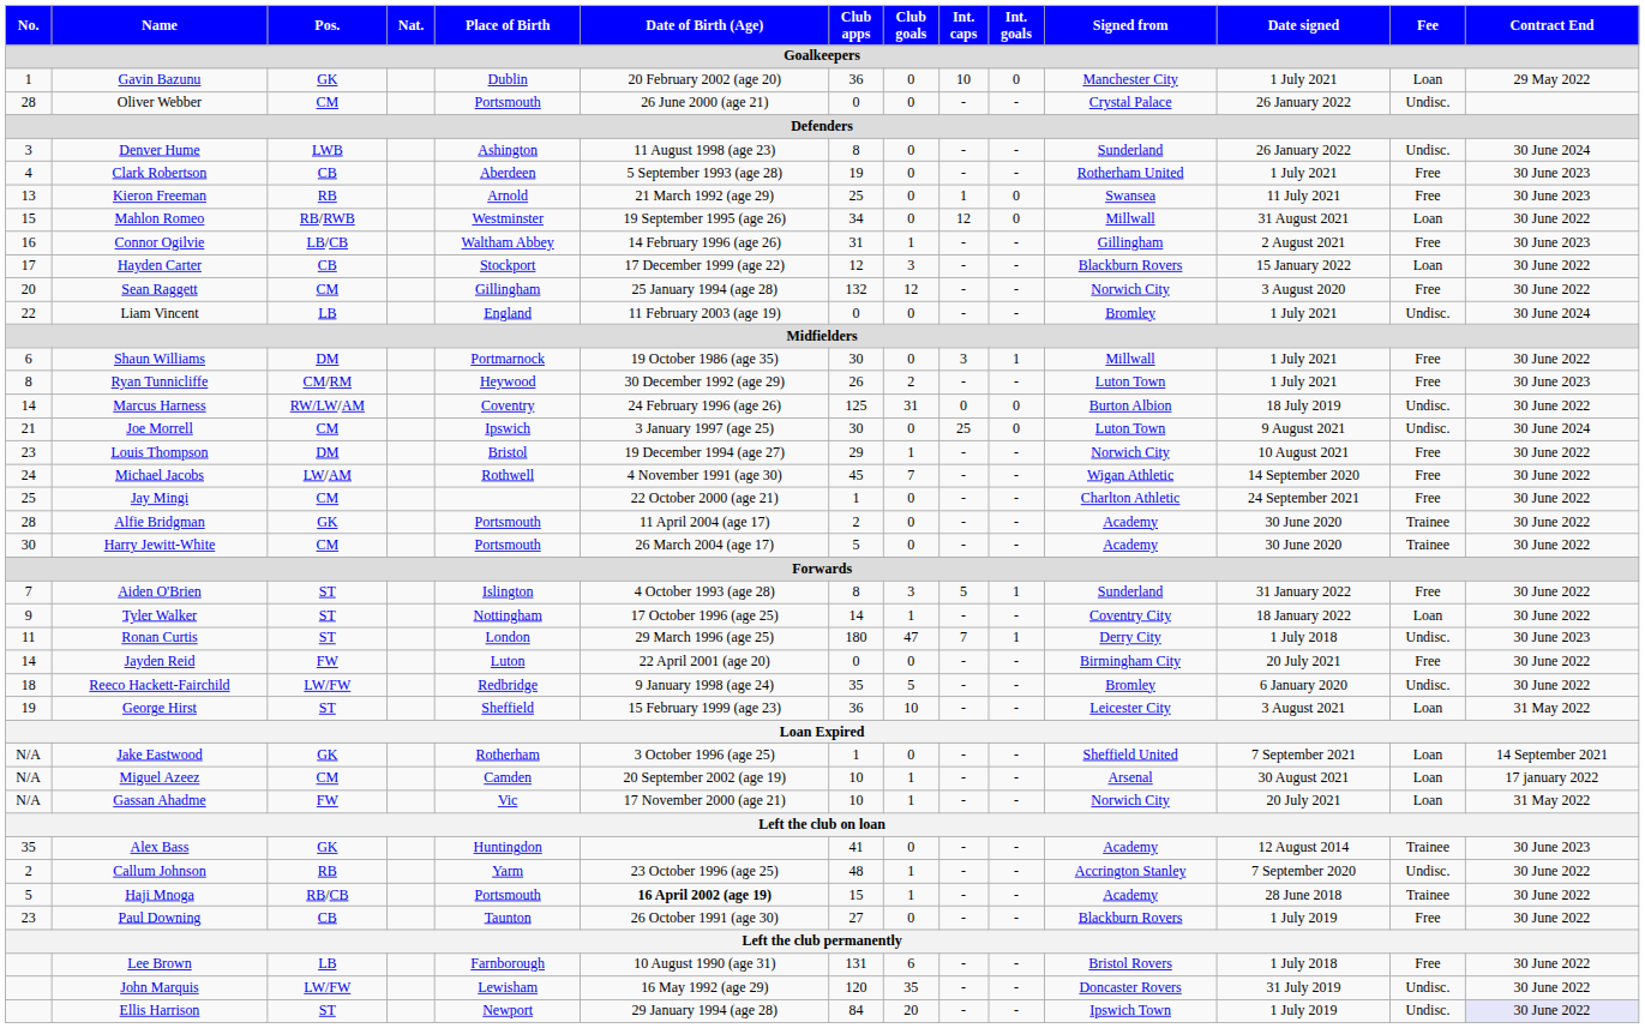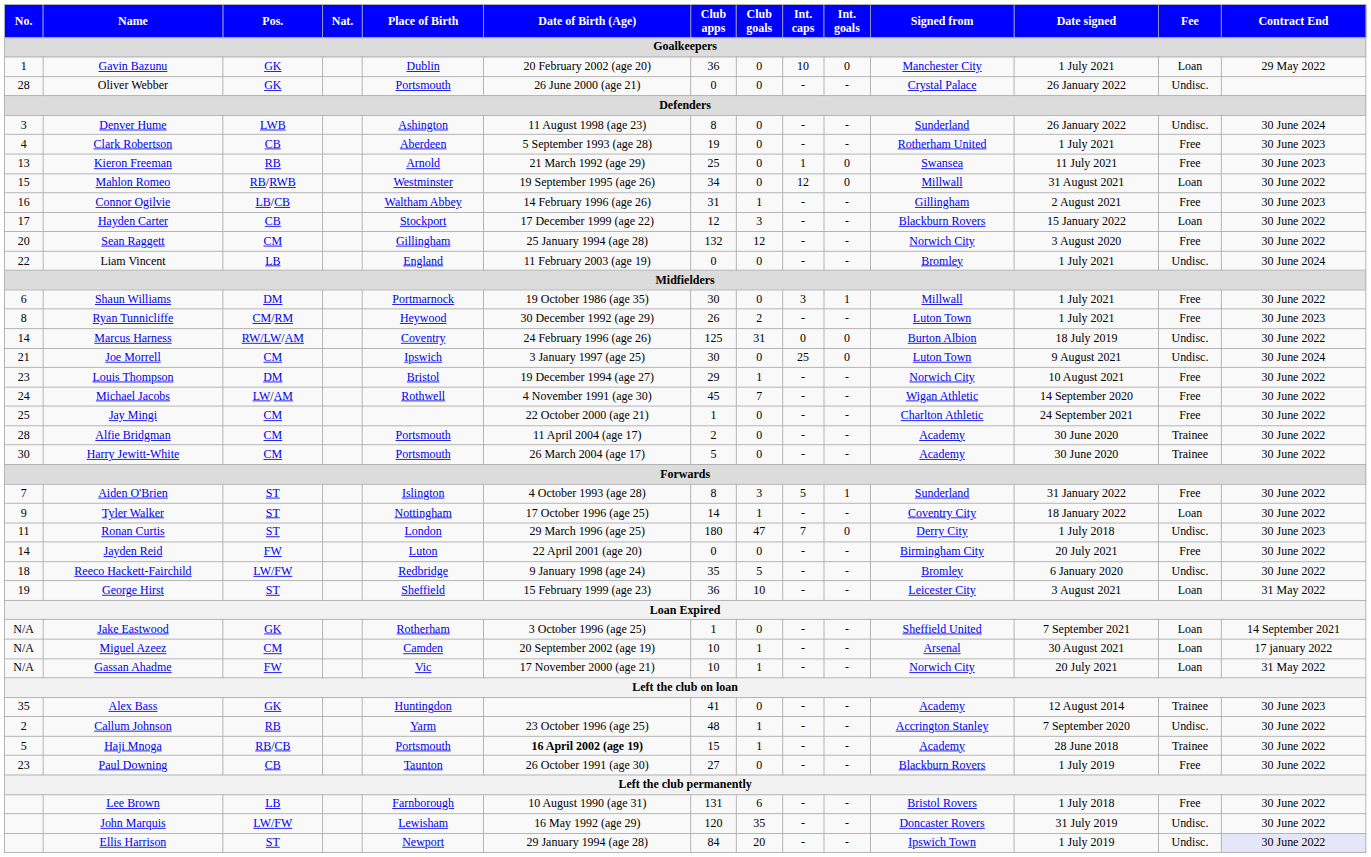 <table class="wikitable" style="text-align:center; font-size:87%; width:100%;">
 <tr>
 <th style="background:#0000FF; color:white; text-align:center;">No.</th>
 <th style="background:#0000FF; color:white; text-align:center;">Name</th>
 <th style="background:#0000FF; color:white; text-align:center;">Pos.</th>
 <th style="background:#0000FF; color:white; text-align:center;">Nat.</th>
 <th style="background:#0000FF; color:white; text-align:center;">Place of Birth</th>
 <th style="background:#0000FF; color:white; text-align:center;">Date of Birth (Age)</th>
 <th style="background:#0000FF; color:white; text-align:center;">Club<br>apps</th>
 <th style="background:#0000FF; color:white; text-align:center;">Club<br>goals</th>
 <th style="background:#0000FF; color:white; text-align:center;">Int.<br>caps</th>
 <th style="background:#0000FF; color:white; text-align:center;">Int.<br>goals</th>
 <th style="background:#0000FF; color:white; text-align:center;">Signed from</th>
 <th style="background:#0000FF; color:white; text-align:center;">Date signed</th>
 <th style="background:#0000FF; color:white; text-align:center;">Fee</th>
 <th style="background:#0000FF; color:white; text-align:center;">Contract End</th>
 </tr>
 <tr>
 <th colspan="14" style="background:#dcdcdc; text-align:center;">Goalkeepers</th>
 </tr>
 <tr>
 <td>1</td>
 <td><a href='#'>Gavin Bazunu</a></td>
 <td><a href='#'>GK</a></td>
 <td></td>
 <td><a href='#'>Dublin</a></td>
 <td>20 February 2002 (age 20)</td>
 <td>36</td>
 <td>0</td>
 <td>10</td>
 <td>0</td>
 <td><a href='#'>Manchester City</a></td>
 <td>1 July 2021</td>
 <td>Loan</td>
 <td>29 May 2022</td>
 </tr>
 <tr>
 <td>28</td>
 <td>Oliver Webber</td>
-<td><a href='#'>CM</a></td>
+<td><a href='#'>GK</a></td>
 <td></td>
 <td><a href='#'>Portsmouth</a></td>
 <td>26 June 2000 (age 21)</td>
 <td>0</td>
 <td>0</td>
 <td>-</td>
 <td>-</td>
 <td><a href='#'>Crystal Palace</a></td>
 <td>26 January 2022</td>
 <td>Undisc.</td>
 <td></td>
 </tr>
 <tr>
 <th colspan="14" style="background:#dcdcdc; text-align:center;">Defenders</th>
 </tr>
 <tr>
 <td>3</td>
 <td><a href='#'>Denver Hume</a></td>
 <td><a href='#'>LWB</a></td>
 <td></td>
 <td><a href='#'>Ashington</a></td>
 <td>11 August 1998 (age 23)</td>
 <td>8</td>
 <td>0</td>
 <td>-</td>
 <td>-</td>
 <td><a href='#'>Sunderland</a></td>
 <td>26 January 2022</td>
 <td>Undisc.</td>
 <td>30 June 2024</td>
 </tr>
 <tr>
 <td>4</td>
 <td><a href='#'>Clark Robertson</a></td>
 <td><a href='#'>CB</a></td>
 <td></td>
 <td><a href='#'>Aberdeen</a></td>
 <td>5 September 1993 (age 28)</td>
 <td>19</td>
 <td>0</td>
 <td>-</td>
 <td>-</td>
 <td><a href='#'>Rotherham United</a></td>
 <td>1 July 2021</td>
 <td>Free</td>
 <td>30 June 2023</td>
 </tr>
 <tr>
 <td>13</td>
 <td><a href='#'>Kieron Freeman</a></td>
 <td><a href='#'>RB</a></td>
 <td></td>
 <td><a href='#'>Arnold</a></td>
 <td>21 March 1992 (age 29)</td>
 <td>25</td>
 <td>0</td>
 <td>1</td>
 <td>0</td>
 <td><a href='#'>Swansea</a></td>
 <td>11 July 2021</td>
 <td>Free</td>
 <td>30 June 2023</td>
 </tr>
 <tr>
 <td>15</td>
 <td><a href='#'>Mahlon Romeo</a></td>
 <td><a href='#'>RB</a>/<a href='#'>RWB</a></td>
 <td></td>
 <td><a href='#'>Westminster</a></td>
 <td>19 September 1995 (age 26)</td>
 <td>34</td>
 <td>0</td>
 <td>12</td>
 <td>0</td>
 <td><a href='#'>Millwall</a></td>
 <td>31 August 2021</td>
 <td>Loan</td>
 <td>30 June 2022</td>
 </tr>
 <tr>
 <td>16</td>
 <td><a href='#'>Connor Ogilvie</a></td>
 <td><a href='#'>LB</a>/<a href='#'>CB</a></td>
 <td></td>
 <td><a href='#'>Waltham Abbey</a></td>
 <td>14 February 1996 (age 26)</td>
 <td>31</td>
 <td>1</td>
 <td>-</td>
 <td>-</td>
 <td><a href='#'>Gillingham</a></td>
 <td>2 August 2021</td>
 <td>Free</td>
 <td>30 June 2023</td>
 </tr>
 <tr>
 <td>17</td>
 <td><a href='#'>Hayden Carter</a></td>
 <td><a href='#'>CB</a></td>
 <td></td>
 <td><a href='#'>Stockport</a></td>
 <td>17 December 1999 (age 22)</td>
 <td>12</td>
 <td>3</td>
 <td>-</td>
 <td>-</td>
 <td><a href='#'>Blackburn Rovers</a></td>
 <td>15 January 2022</td>
 <td>Loan</td>
 <td>30 June 2022</td>
 </tr>
 <tr>
 <td>20</td>
 <td><a href='#'>Sean Raggett</a></td>
 <td><a href='#'>CM</a></td>
 <td></td>
 <td><a href='#'>Gillingham</a></td>
 <td>25 January 1994 (age 28)</td>
 <td>132</td>
 <td>12</td>
 <td>-</td>
 <td>-</td>
 <td><a href='#'>Norwich City</a></td>
 <td>3 August 2020</td>
 <td>Free</td>
 <td>30 June 2022</td>
 </tr>
 <tr>
 <td>22</td>
 <td>Liam Vincent</td>
 <td><a href='#'>LB</a></td>
 <td></td>
 <td><a href='#'>England</a></td>
 <td>11 February 2003 (age 19)</td>
 <td>0</td>
 <td>0</td>
 <td>-</td>
 <td>-</td>
 <td><a href='#'>Bromley</a></td>
 <td>1 July 2021</td>
 <td>Undisc.</td>
 <td>30 June 2024</td>
 </tr>
 <tr>
 <th colspan="14" style="background:#dcdcdc; text-align:center;">Midfielders</th>
 </tr>
 <tr>
 <td>6</td>
 <td><a href='#'>Shaun Williams</a></td>
 <td><a href='#'>DM</a></td>
 <td></td>
 <td><a href='#'>Portmarnock</a></td>
 <td>19 October 1986 (age 35)</td>
 <td>30</td>
 <td>0</td>
 <td>3</td>
 <td>1</td>
 <td><a href='#'>Millwall</a></td>
 <td>1 July 2021</td>
 <td>Free</td>
 <td>30 June 2022</td>
 </tr>
 <tr>
 <td>8</td>
 <td><a href='#'>Ryan Tunnicliffe</a></td>
 <td><a href='#'>CM</a>/<a href='#'>RM</a></td>
 <td></td>
 <td><a href='#'>Heywood</a></td>
 <td>30 December 1992 (age 29)</td>
 <td>26</td>
 <td>2</td>
 <td>-</td>
 <td>-</td>
 <td><a href='#'>Luton Town</a></td>
 <td>1 July 2021</td>
 <td>Free</td>
 <td>30 June 2023</td>
 </tr>
 <tr>
 <td>14</td>
 <td><a href='#'>Marcus Harness</a></td>
 <td><a href='#'>RW/LW</a>/<a href='#'>AM</a></td>
 <td></td>
 <td><a href='#'>Coventry</a></td>
 <td>24 February 1996 (age 26)</td>
 <td>125</td>
 <td>31</td>
 <td>0</td>
 <td>0</td>
 <td><a href='#'>Burton Albion</a></td>
 <td>18 July 2019</td>
 <td>Undisc.</td>
 <td>30 June 2022</td>
 </tr>
 <tr>
 <td>21</td>
 <td><a href='#'>Joe Morrell</a></td>
 <td><a href='#'>CM</a></td>
 <td></td>
 <td><a href='#'>Ipswich</a></td>
 <td>3 January 1997 (age 25)</td>
 <td>30</td>
 <td>0</td>
 <td>25</td>
 <td>0</td>
 <td><a href='#'>Luton Town</a></td>
 <td>9 August 2021</td>
 <td>Undisc.</td>
 <td>30 June 2024</td>
 </tr>
 <tr>
 <td>23</td>
 <td><a href='#'>Louis Thompson</a></td>
 <td><a href='#'>DM</a></td>
 <td></td>
 <td><a href='#'>Bristol</a></td>
 <td>19 December 1994 (age 27)</td>
 <td>29</td>
 <td>1</td>
 <td>-</td>
 <td>-</td>
 <td><a href='#'>Norwich City</a></td>
 <td>10 August 2021</td>
 <td>Free</td>
 <td>30 June 2022</td>
 </tr>
 <tr>
 <td>24</td>
 <td><a href='#'>Michael Jacobs</a></td>
 <td><a href='#'>LW</a>/<a href='#'>AM</a></td>
 <td></td>
 <td><a href='#'>Rothwell</a></td>
 <td>4 November 1991 (age 30)</td>
 <td>45</td>
 <td>7</td>
 <td>-</td>
 <td>-</td>
 <td><a href='#'>Wigan Athletic</a></td>
 <td>14 September 2020</td>
 <td>Free</td>
 <td>30 June 2022</td>
 </tr>
 <tr>
 <td>25</td>
 <td><a href='#'>Jay Mingi</a></td>
 <td><a href='#'>CM</a></td>
 <td></td>
 <td></td>
 <td>22 October 2000 (age 21)</td>
 <td>1</td>
 <td>0</td>
 <td>-</td>
 <td>-</td>
 <td><a href='#'>Charlton Athletic</a></td>
 <td>24 September 2021</td>
 <td>Free</td>
 <td>30 June 2022</td>
 </tr>
 <tr>
 <td>28</td>
 <td><a href='#'>Alfie Bridgman</a></td>
-<td><a href='#'>GK</a></td>
+<td><a href='#'>CM</a></td>
 <td></td>
 <td><a href='#'>Portsmouth</a></td>
 <td>11 April 2004 (age 17)</td>
 <td>2</td>
 <td>0</td>
 <td>-</td>
 <td>-</td>
 <td><a href='#'>Academy</a></td>
 <td>30 June 2020</td>
 <td>Trainee</td>
 <td>30 June 2022</td>
 </tr>
 <tr>
 <td>30</td>
 <td><a href='#'>Harry Jewitt-White</a></td>
 <td><a href='#'>CM</a></td>
 <td></td>
 <td><a href='#'>Portsmouth</a></td>
 <td>26 March 2004 (age 17)</td>
 <td>5</td>
 <td>0</td>
 <td>-</td>
 <td>-</td>
 <td><a href='#'>Academy</a></td>
 <td>30 June 2020</td>
 <td>Trainee</td>
 <td>30 June 2022</td>
 </tr>
 <tr>
 <th colspan="14" style="background:#dcdcdc; text-align=center;">Forwards</th>
 </tr>
 <tr>
 <td>7</td>
 <td><a href='#'>Aiden O'Brien</a></td>
 <td><a href='#'>ST</a></td>
 <td></td>
 <td><a href='#'>Islington</a></td>
 <td>4 October 1993 (age 28)</td>
 <td>8</td>
 <td>3</td>
 <td>5</td>
 <td>1</td>
 <td><a href='#'>Sunderland</a></td>
 <td>31 January 2022</td>
 <td>Free</td>
 <td>30 June 2022</td>
 </tr>
 <tr>
 <td>9</td>
 <td><a href='#'>Tyler Walker</a></td>
 <td><a href='#'>ST</a></td>
 <td></td>
 <td><a href='#'>Nottingham</a></td>
 <td>17 October 1996 (age 25)</td>
 <td>14</td>
 <td>1</td>
 <td>-</td>
 <td>-</td>
 <td><a href='#'>Coventry City</a></td>
 <td>18 January 2022</td>
 <td>Loan</td>
 <td>30 June 2022</td>
 </tr>
 <tr>
 <td>11</td>
 <td><a href='#'>Ronan Curtis</a></td>
 <td><a href='#'>ST</a></td>
 <td></td>
 <td><a href='#'>London</a></td>
 <td>29 March 1996 (age 25)</td>
 <td>180</td>
 <td>47</td>
 <td>7</td>
-<td>1</td>
+<td>0</td>
 <td><a href='#'>Derry City</a></td>
 <td>1 July 2018</td>
 <td>Undisc.</td>
 <td>30 June 2023</td>
 </tr>
 <tr>
 <td>14</td>
 <td><a href='#'>Jayden Reid</a></td>
 <td><a href='#'>FW</a></td>
 <td></td>
 <td><a href='#'>Luton</a></td>
 <td>22 April 2001 (age 20)</td>
 <td>0</td>
 <td>0</td>
 <td>-</td>
 <td>-</td>
 <td><a href='#'>Birmingham City</a></td>
 <td>20 July 2021</td>
 <td>Free</td>
 <td>30 June 2022</td>
 </tr>
 <tr>
 <td>18</td>
 <td><a href='#'>Reeco Hackett-Fairchild</a></td>
 <td><a href='#'>LW/</a><a href='#'>FW</a></td>
 <td></td>
 <td><a href='#'>Redbridge</a></td>
 <td>9 January 1998 (age 24)</td>
 <td>35</td>
 <td>5</td>
 <td>-</td>
 <td>-</td>
 <td><a href='#'>Bromley</a></td>
 <td>6 January 2020</td>
 <td>Undisc.</td>
 <td>30 June 2022</td>
 </tr>
 <tr>
 <td>19</td>
 <td><a href='#'>George Hirst</a></td>
 <td><a href='#'>ST</a></td>
 <td></td>
 <td><a href='#'>Sheffield</a></td>
 <td>15 February 1999 (age 23)</td>
 <td>36</td>
 <td>10</td>
 <td>-</td>
 <td>-</td>
 <td><a href='#'>Leicester City</a></td>
 <td>3 August 2021</td>
 <td>Loan</td>
 <td>31 May 2022</td>
 </tr>
 <tr>
 <th colspan="14">Loan Expired</th>
 </tr>
 <tr>
 <td>N/A</td>
 <td><a href='#'>Jake Eastwood</a></td>
 <td><a href='#'>GK</a></td>
 <td></td>
 <td><a href='#'>Rotherham</a></td>
 <td>3 October 1996 (age 25)</td>
 <td>1</td>
 <td>0</td>
 <td>-</td>
 <td>-</td>
 <td><a href='#'>Sheffield United</a></td>
 <td>7 September 2021</td>
 <td>Loan</td>
 <td>14 September 2021</td>
 </tr>
 <tr>
 <td>N/A</td>
 <td><a href='#'>Miguel Azeez</a></td>
 <td><a href='#'>CM</a></td>
 <td></td>
 <td><a href='#'>Camden</a></td>
 <td>20 September 2002 (age 19)</td>
 <td>10</td>
 <td>1</td>
 <td>-</td>
 <td>-</td>
 <td><a href='#'>Arsenal</a></td>
 <td>30 August 2021</td>
 <td>Loan</td>
 <td>17 january 2022</td>
 </tr>
 <tr>
 <td>N/A</td>
 <td><a href='#'>Gassan Ahadme</a></td>
 <td><a href='#'>FW</a></td>
 <td></td>
 <td><a href='#'>Vic</a></td>
 <td>17 November 2000 (age 21)</td>
 <td>10</td>
 <td>1</td>
 <td>-</td>
 <td>-</td>
 <td><a href='#'>Norwich City</a></td>
 <td>20 July 2021</td>
 <td>Loan</td>
 <td>31 May 2022</td>
 </tr>
 <tr>
 <th colspan="14">Left the club on loan</th>
 </tr>
 <tr>
 <td>35</td>
 <td><a href='#'>Alex Bass</a></td>
 <td><a href='#'>GK</a></td>
 <td></td>
 <td><a href='#'>Huntingdon</a></td>
 <td></td>
 <td>41</td>
 <td>0</td>
 <td>-</td>
 <td>-</td>
 <td><a href='#'>Academy</a></td>
 <td>12 August 2014</td>
 <td>Trainee</td>
 <td>30 June 2023</td>
 </tr>
 <tr>
 <td>2</td>
 <td><a href='#'>Callum Johnson</a></td>
 <td><a href='#'>RB</a></td>
 <td></td>
 <td><a href='#'>Yarm</a></td>
 <td>23 October 1996 (age 25)</td>
 <td>48</td>
 <td>1</td>
 <td>-</td>
 <td>-</td>
 <td><a href='#'>Accrington Stanley</a></td>
 <td>7 September 2020</td>
 <td>Undisc.</td>
 <td>30 June 2022</td>
 </tr>
 <tr>
 <td>5</td>
 <td><a href='#'>Haji Mnoga</a></td>
 <td><a href='#'>RB</a>/<a href='#'>CB</a></td>
 <td></td>
 <td><a href='#'>Portsmouth</a></td>
 <td><strong>16 April 2002 (age 19)</strong></td>
 <td>15</td>
 <td>1</td>
 <td>-</td>
 <td>-</td>
 <td><a href='#'>Academy</a></td>
 <td>28 June 2018</td>
 <td>Trainee</td>
 <td>30 June 2022</td>
 </tr>
 <tr>
 <td>23</td>
 <td><a href='#'>Paul Downing</a></td>
 <td><a href='#'>CB</a></td>
 <td></td>
 <td><a href='#'>Taunton</a></td>
 <td>26 October 1991 (age 30)</td>
 <td>27</td>
 <td>0</td>
 <td>-</td>
 <td>-</td>
 <td><a href='#'>Blackburn Rovers</a></td>
 <td>1 July 2019</td>
 <td>Free</td>
 <td>30 June 2022</td>
 </tr>
 <tr>
 <th colspan="14">Left the club permanently</th>
 </tr>
 <tr>
 <td></td>
 <td><a href='#'>Lee Brown</a></td>
 <td><a href='#'>LB</a></td>
 <td></td>
 <td><a href='#'>Farnborough</a></td>
 <td>10 August 1990 (age 31)</td>
 <td>131</td>
 <td>6</td>
 <td>-</td>
 <td>-</td>
 <td><a href='#'>Bristol Rovers</a></td>
 <td>1 July 2018</td>
 <td>Free</td>
 <td>30 June 2022</td>
 </tr>
 <tr>
 <td></td>
 <td><a href='#'>John Marquis</a></td>
 <td><a href='#'>LW/</a><a href='#'>FW</a></td>
 <td></td>
 <td><a href='#'>Lewisham</a></td>
 <td>16 May 1992 (age 29)</td>
 <td>120</td>
 <td>35</td>
 <td>-</td>
 <td>-</td>
 <td><a href='#'>Doncaster Rovers</a></td>
 <td>31 July 2019</td>
 <td>Undisc.</td>
 <td>30 June 2022</td>
 </tr>
 <tr>
 <td></td>
 <td><a href='#'>Ellis Harrison</a></td>
 <td><a href='#'>ST</a></td>
 <td></td>
 <td><a href='#'>Newport</a></td>
 <td>29 January 1994 (age 28)</td>
 <td>84</td>
 <td>20</td>
 <td>-</td>
 <td>-</td>
 <td><a href='#'>Ipswich Town</a></td>
 <td>1 July 2019</td>
 <td>Undisc.</td>
 <td style="background: lavender;">30 June 2022</td>
 </tr>
 </table>
